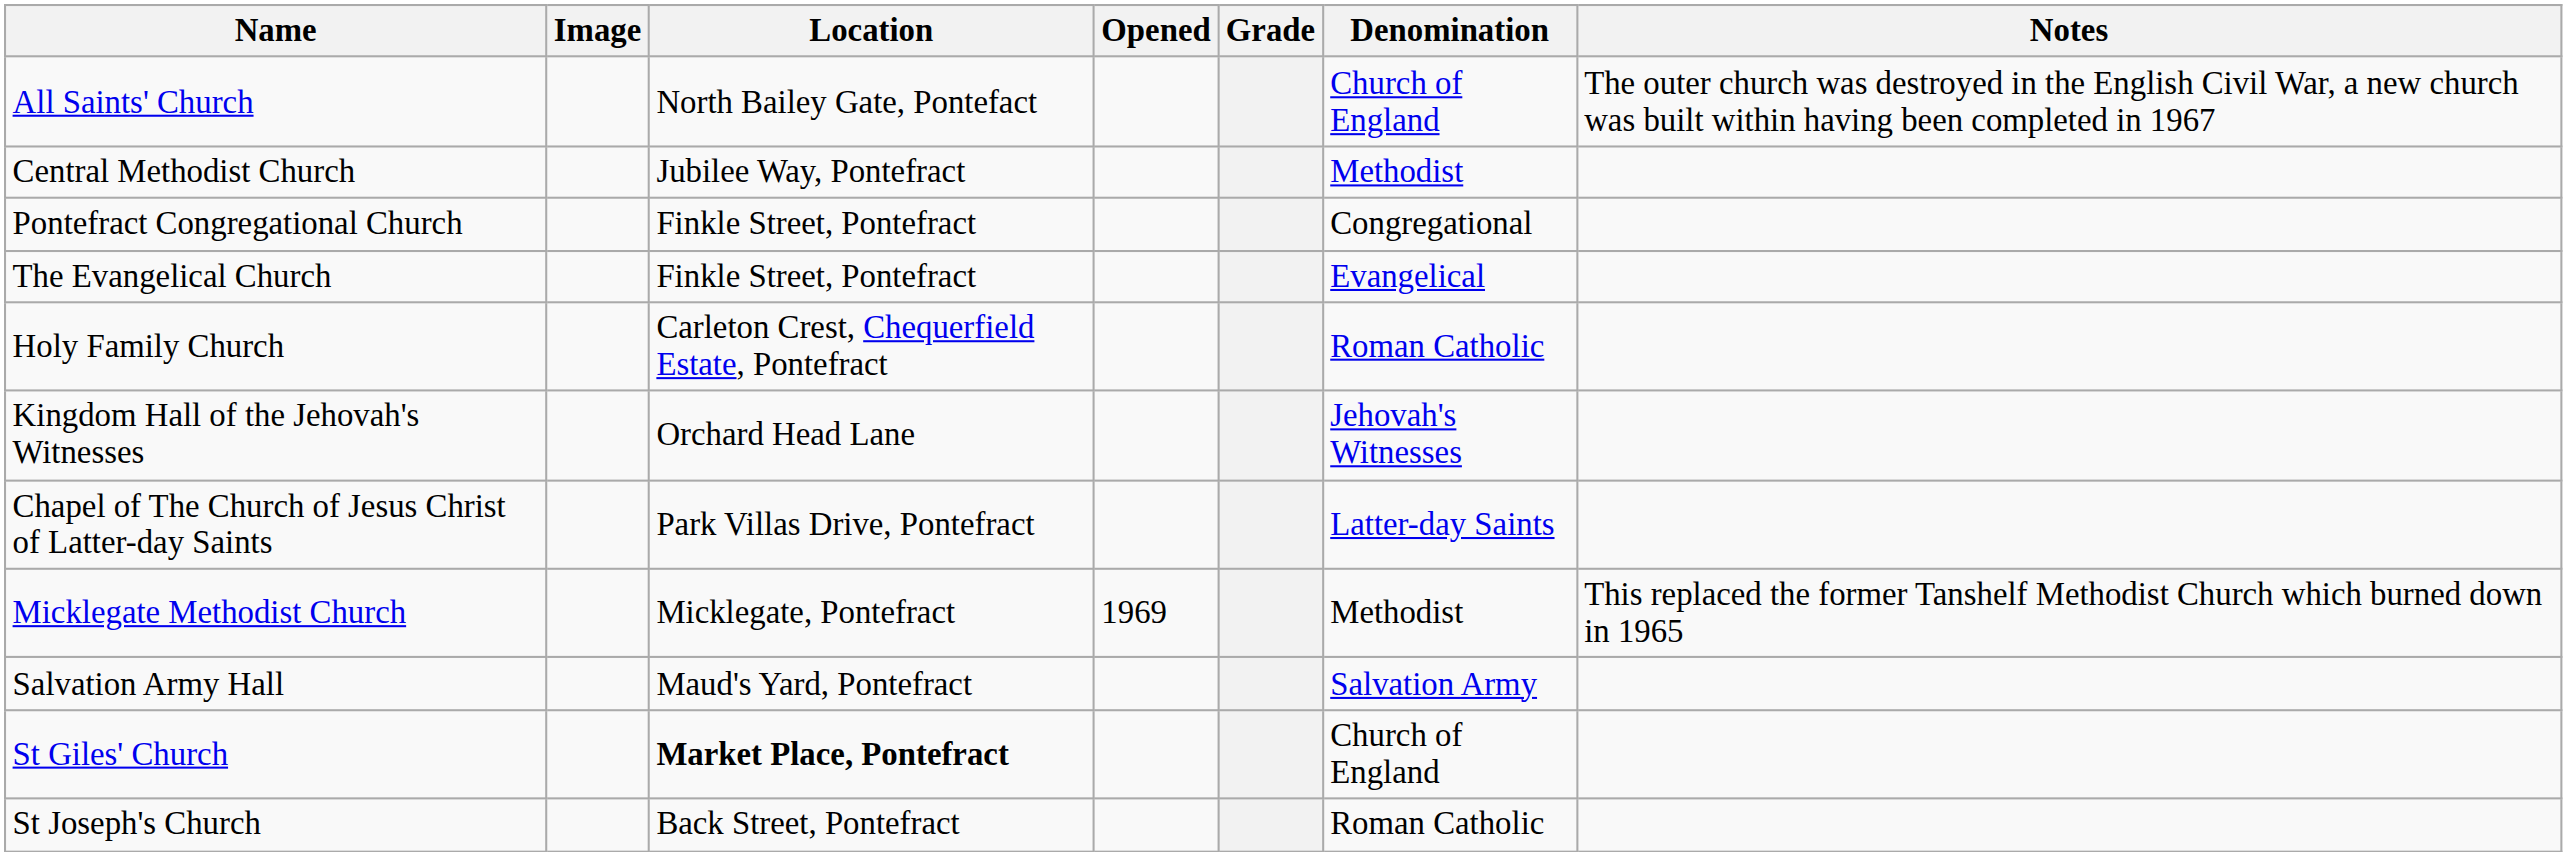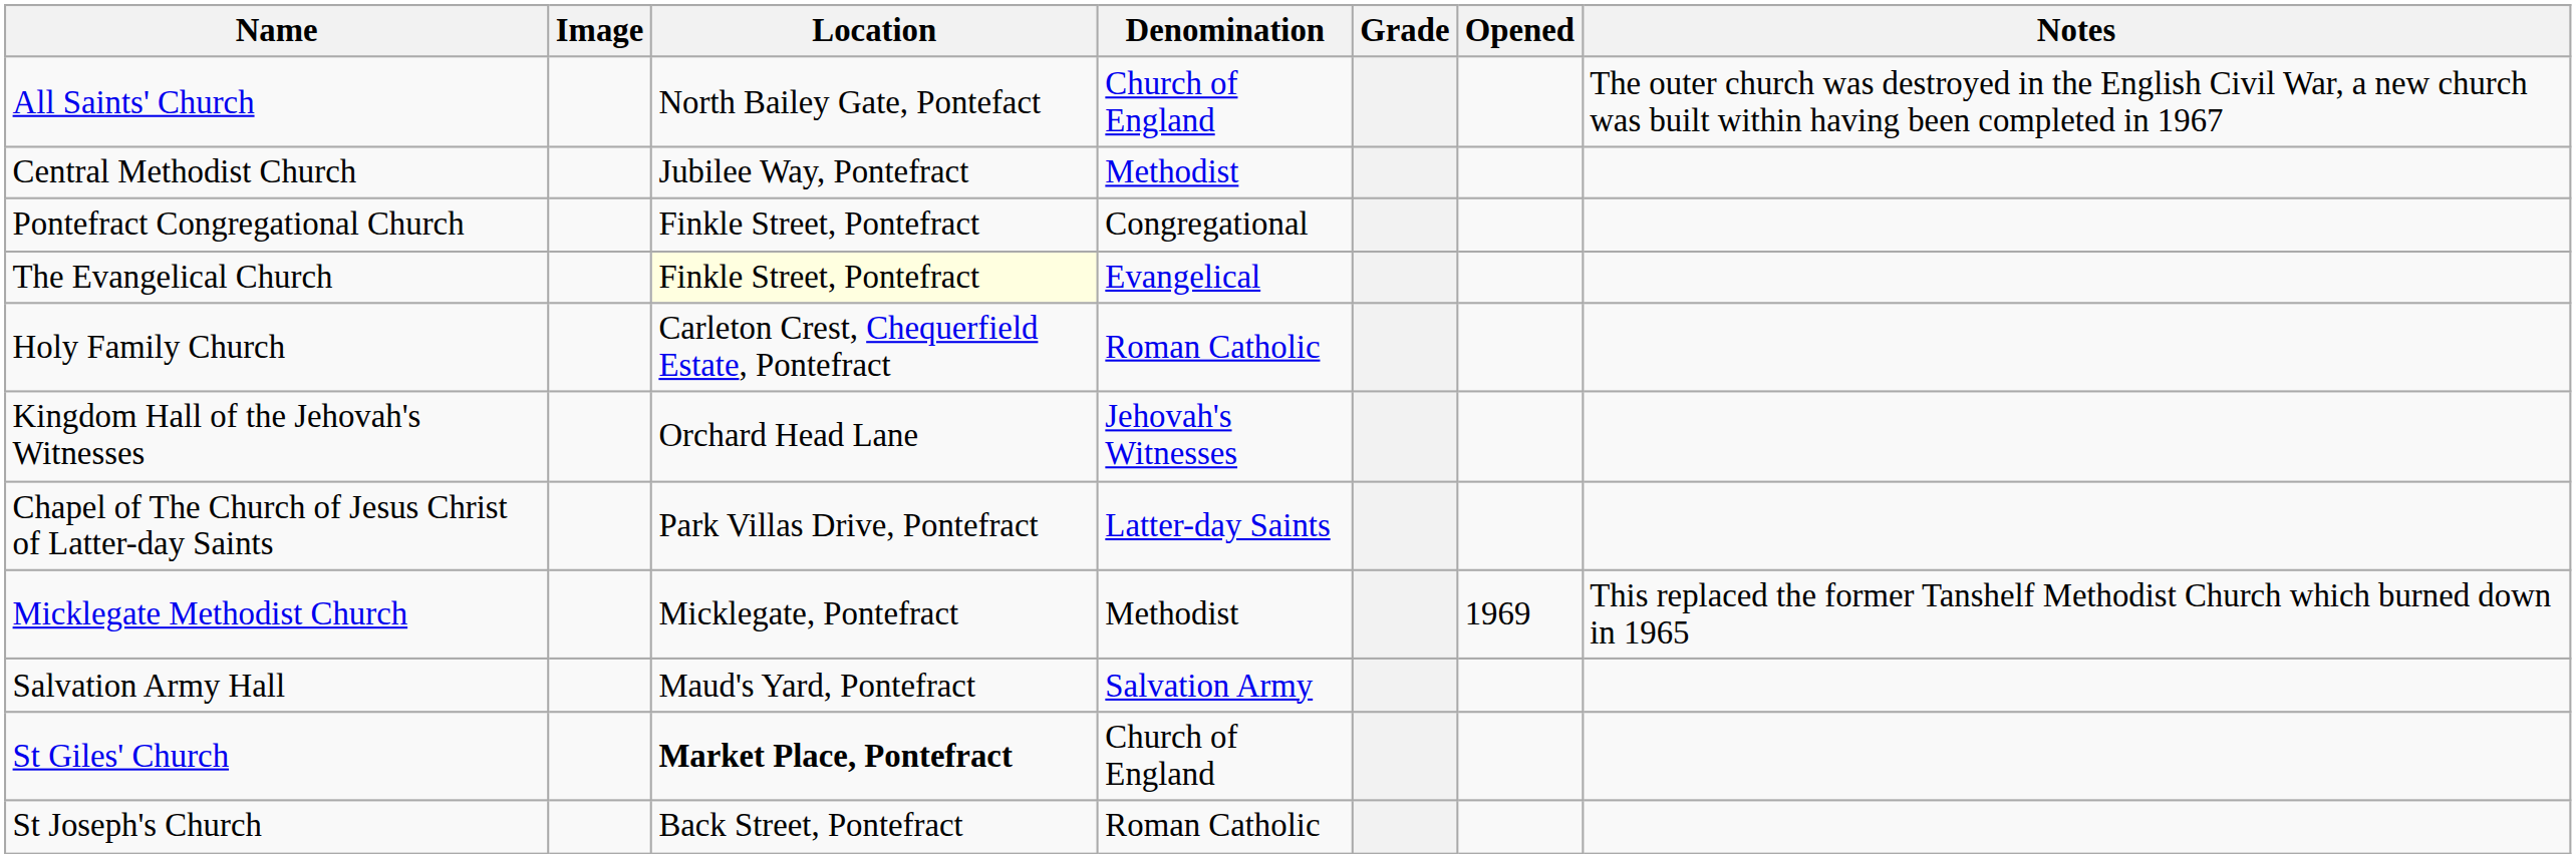 <table class="wikitable sortable">
 <tr>
 <th>Name</th>
 <th class="unsortable">Image</th>
 <th>Location</th>
+<th>Denomination</th>
+<th>Grade</th>
 <th>Opened</th>
-<th>Grade</th>
-<th>Denomination</th>
 <th class="unsortable">Notes</th>
 </tr>
 <tr>
 <td><a href='#'>All Saints' Church</a></td>
 <td></td>
 <td>North Bailey Gate, Pontefact</td>
+<td><a href='#'>Church of England</a></td>
+<th></th>
 <td></td>
-<th></th>
-<td><a href='#'>Church of England</a></td>
 <td>The outer church was destroyed in the English Civil War, a new church was built within having been completed in 1967</td>
 </tr>
 <tr>
 <td>Central Methodist Church</td>
 <td></td>
 <td>Jubilee Way, Pontefract</td>
+<td><a href='#'>Methodist</a></td>
+<th></th>
 <td></td>
-<th></th>
-<td><a href='#'>Methodist</a></td>
 <td></td>
 </tr>
 <tr>
 <td>Pontefract Congregational Church</td>
 <td></td>
 <td>Finkle Street, Pontefract</td>
+<td>Congregational</td>
+<th></th>
 <td></td>
-<th></th>
-<td>Congregational</td>
 <td></td>
 </tr>
 <tr>
 <td>The Evangelical Church</td>
 <td></td>
-<td>Finkle Street, Pontefract</td>
+<td style="background: lightyellow;">Finkle Street, Pontefract</td>
+<td><a href='#'>Evangelical</a></td>
+<th></th>
 <td></td>
-<th></th>
-<td><a href='#'>Evangelical</a></td>
 <td></td>
 </tr>
 <tr>
 <td>Holy Family Church</td>
 <td></td>
 <td>Carleton Crest, <a href='#'>Chequerfield Estate</a>, Pontefract</td>
+<td><a href='#'>Roman Catholic</a></td>
+<th></th>
 <td></td>
-<th></th>
-<td><a href='#'>Roman Catholic</a></td>
 <td></td>
 </tr>
 <tr>
 <td>Kingdom Hall of the Jehovah's Witnesses</td>
 <td></td>
 <td>Orchard Head Lane</td>
+<td><a href='#'>Jehovah's Witnesses</a></td>
+<th></th>
 <td></td>
-<th></th>
-<td><a href='#'>Jehovah's Witnesses</a></td>
 <td></td>
 </tr>
 <tr>
 <td>Chapel of The Church of Jesus Christ of Latter-day Saints</td>
 <td></td>
 <td>Park Villas Drive, Pontefract</td>
+<td><a href='#'>Latter-day Saints</a></td>
+<th></th>
 <td></td>
-<th></th>
-<td><a href='#'>Latter-day Saints</a></td>
 <td></td>
 </tr>
 <tr>
 <td><a href='#'>Micklegate Methodist Church</a></td>
 <td></td>
 <td>Micklegate, Pontefract</td>
+<td>Methodist</td>
+<th></th>
 <td>1969</td>
-<th></th>
-<td>Methodist</td>
 <td>This replaced the former Tanshelf Methodist Church which burned down in 1965</td>
 </tr>
 <tr>
 <td>Salvation Army Hall</td>
 <td></td>
 <td>Maud's Yard, Pontefract</td>
+<td><a href='#'>Salvation Army</a></td>
+<th></th>
 <td></td>
-<th></th>
-<td><a href='#'>Salvation Army</a></td>
 <td></td>
 </tr>
 <tr>
 <td><a href='#'>St Giles' Church</a></td>
 <td></td>
 <td><strong>Market Place, Pontefract</strong></td>
+<td>Church of England</td>
+<th></th>
 <td></td>
-<th></th>
-<td>Church of England</td>
 <td></td>
 </tr>
 <tr>
 <td>St Joseph's Church</td>
 <td></td>
 <td>Back Street, Pontefract</td>
+<td>Roman Catholic</td>
+<th></th>
 <td></td>
-<th></th>
-<td>Roman Catholic</td>
 <td></td>
 </tr>
 </table>
